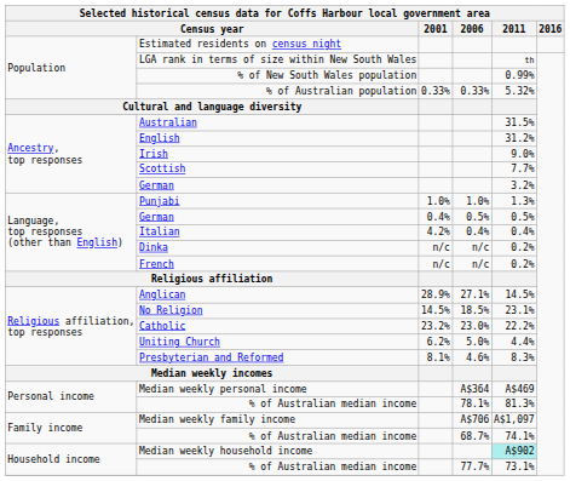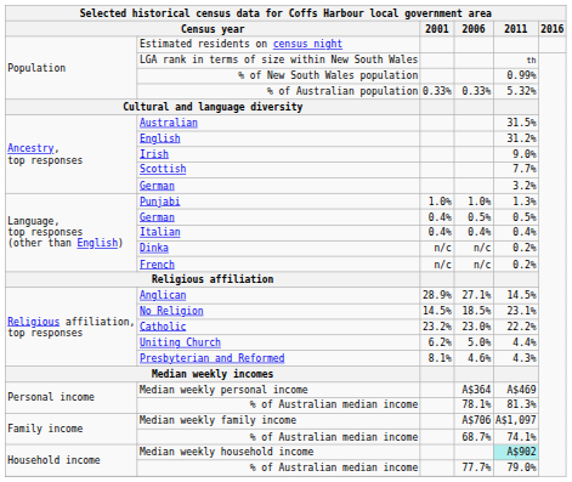 <table class="wikitable">
 <tr>
 <th colspan=7>Selected historical census data for Coffs Harbour local government area</th>
 </tr>
 <tr>
 <th colspan=3>Census year</th>
 <th>2001</th>
 <th>2006</th>
 <th>2011</th>
 <th>2016</th>
 </tr>
 <tr>
 <td rowspan=4 colspan="2">Population</td>
 <td>Estimated residents on <a href='#'>census night</a></td>
 <td align="right"></td>
 <td align="right"></td>
 <td align="right"></td>
 <td align="right"></td>
 </tr>
 <tr>
 <td align="right">LGA rank in terms of size within New South Wales</td>
 <td align="right"></td>
 <td align="right"><small></small></td>
 <td align="right"><small>th</small></td>
 </tr>
 <tr>
 <td align="right">% of New South Wales population</td>
 <td align="right"></td>
 <td align="right"></td>
 <td align="right">0.99%</td>
 </tr>
 <tr>
 <td align="right">% of Australian population</td>
 <td align="right">0.33%</td>
 <td align="right"> 0.33%</td>
 <td align="right"> 5.32%</td>
 </tr>
 <tr>
 <th colspan=3>Cultural and language diversity</th>
 <th></th>
 <th></th>
 <th></th>
 </tr>
 <tr>
 <td rowspan=5 colspan=2><a href='#'>Ancestry</a>,<br>top responses</td>
 <td><a href='#'>Australian</a></td>
 <td align="right"></td>
 <td align="right"></td>
 <td align="right">31.5%</td>
 </tr>
 <tr>
 <td><a href='#'>English</a></td>
 <td align="right"></td>
 <td align="right"></td>
 <td align="right">31.2%</td>
 </tr>
 <tr>
 <td><a href='#'>Irish</a></td>
 <td align="right"></td>
 <td align="right"></td>
 <td align="right">9.0%</td>
 </tr>
 <tr>
 <td><a href='#'>Scottish</a></td>
 <td align="right"></td>
 <td align="right"></td>
 <td align="right">7.7%</td>
 </tr>
 <tr>
 <td><a href='#'>German</a></td>
 <td align="right"></td>
 <td align="right"></td>
 <td align="right">3.2%</td>
 </tr>
 <tr>
 <td rowspan=5 colspan=2>Language,<br>top responses<br>(other than <a href='#'>English</a>)</td>
 <td><a href='#'>Punjabi</a></td>
 <td align="right">1.0%</td>
 <td align="right"> 1.0%</td>
 <td align="right"> 1.3%</td>
 </tr>
 <tr>
 <td><a href='#'>German</a></td>
 <td align="right">0.4%</td>
 <td align="right"> 0.5%</td>
 <td align="right"> 0.5%</td>
 </tr>
 <tr>
 <td><a href='#'>Italian</a></td>
-<td align="right">4.2%</td>
+<td align="right">0.4%</td>
 <td align="right"> 0.4%</td>
 <td align="right"> 0.4%</td>
 </tr>
 <tr>
 <td><a href='#'>Dinka</a></td>
 <td align="right">n/c</td>
 <td align="right">n/c</td>
 <td align="right"> 0.2%</td>
 </tr>
 <tr>
 <td><a href='#'>French</a></td>
 <td align="right">n/c</td>
 <td align="right">n/c</td>
 <td align="right"> 0.2%</td>
 </tr>
 <tr>
 <th colspan=3>Religious affiliation</th>
 <th></th>
 <th></th>
 <th></th>
 </tr>
 <tr>
 <td rowspan=5 colspan=2><a href='#'>Religious</a> affiliation,<br>top responses</td>
 <td><a href='#'>Anglican</a></td>
 <td align="right">28.9%</td>
 <td align="right"> 27.1%</td>
 <td align="right"> 14.5%</td>
 </tr>
 <tr>
 <td><a href='#'>No Religion</a></td>
 <td align="right">14.5%</td>
 <td align="right"> 18.5%</td>
 <td align="right"> 23.1%</td>
 </tr>
 <tr>
 <td><a href='#'>Catholic</a></td>
 <td align="right">23.2%</td>
 <td align="right"> 23.0%</td>
 <td align="right"> 22.2%</td>
 </tr>
 <tr>
 <td><a href='#'>Uniting Church</a></td>
 <td align="right">6.2%</td>
 <td align="right"> 5.0%</td>
 <td align="right"> 4.4%</td>
 </tr>
 <tr>
 <td><a href='#'>Presbyterian and Reformed</a></td>
 <td align="right">8.1%</td>
 <td align="right"> 4.6%</td>
-<td align="right"> 8.3%</td>
+<td align="right"> 4.3%</td>
 </tr>
 <tr>
 <th colspan=3>Median weekly incomes</th>
 <th></th>
 <th></th>
 <th></th>
 </tr>
 <tr>
 <td rowspan=2 colspan=2>Personal income</td>
 <td>Median weekly personal income</td>
 <td align="right"></td>
 <td align="right">A$364</td>
 <td align="right">A$469</td>
 </tr>
 <tr>
 <td align="right">% of Australian median income</td>
 <td align="right"></td>
 <td align="right">78.1%</td>
 <td align="right">81.3%</td>
 </tr>
 <tr>
 <td rowspan=2 colspan=2>Family income</td>
 <td>Median weekly family income</td>
 <td align="right"></td>
 <td align="right">A$706</td>
 <td align="right">A$1,097</td>
 </tr>
 <tr>
 <td align="right">% of Australian median income</td>
 <td align="right"></td>
 <td align="right">68.7%</td>
 <td align="right">74.1%</td>
 </tr>
 <tr>
 <td rowspan=2 colspan=2>Household income</td>
 <td>Median weekly household income</td>
 <td align="right"></td>
 <td align="right"></td>
 <td align="right" style="background: paleturquoise;">A$902</td>
 </tr>
 <tr>
 <td align="right">% of Australian median income</td>
 <td align="right"></td>
 <td align="right">77.7%</td>
-<td align="right">73.1%</td>
+<td align="right">79.0%</td>
 </tr>
 <tr>
 </tr>
 </table>
